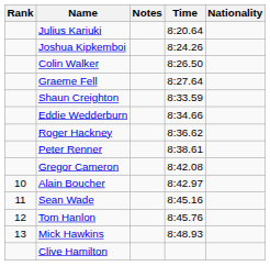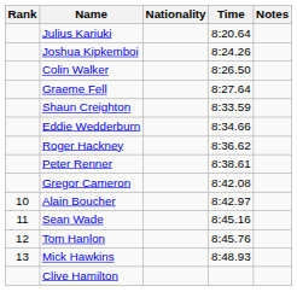 <table class="wikitable sortable" style=" text-align:center">
 <tr>
 <th>Rank</th>
 <th>Name</th>
+<th>Nationality</th>
+<th>Time</th>
 <th>Notes</th>
-<th>Time</th>
-<th>Nationality</th>
 </tr>
 <tr>
 <td></td>
 <td align=left><a href='#'>Julius Kariuki</a></td>
+<td align=left></td>
+<td>8:20.64</td>
 <td></td>
-<td>8:20.64</td>
-<td align=left></td>
 </tr>
 <tr>
 <td></td>
 <td align=left><a href='#'>Joshua Kipkemboi</a></td>
+<td align=left></td>
+<td>8:24.26</td>
 <td></td>
-<td>8:24.26</td>
-<td align=left></td>
 </tr>
 <tr>
 <td></td>
 <td align=left><a href='#'>Colin Walker</a></td>
+<td align=left></td>
+<td>8:26.50</td>
 <td></td>
-<td>8:26.50</td>
-<td align=left></td>
 </tr>
 <tr>
 <td></td>
 <td align=left><a href='#'>Graeme Fell</a></td>
+<td align=left></td>
+<td>8:27.64</td>
 <td></td>
-<td>8:27.64</td>
-<td align=left></td>
 </tr>
 <tr>
 <td></td>
 <td align=left><a href='#'>Shaun Creighton</a></td>
+<td align=left></td>
+<td>8:33.59</td>
 <td></td>
-<td>8:33.59</td>
-<td align=left></td>
 </tr>
 <tr>
 <td></td>
 <td align=left><a href='#'>Eddie Wedderburn</a></td>
+<td align=left></td>
+<td>8:34.66</td>
 <td></td>
-<td>8:34.66</td>
-<td align=left></td>
 </tr>
 <tr>
 <td></td>
 <td align=left><a href='#'>Roger Hackney</a></td>
+<td align=left></td>
+<td>8:36.62</td>
 <td></td>
-<td>8:36.62</td>
-<td align=left></td>
 </tr>
 <tr>
 <td></td>
 <td align=left><a href='#'>Peter Renner</a></td>
+<td align=left></td>
+<td>8:38.61</td>
 <td></td>
-<td>8:38.61</td>
-<td align=left></td>
 </tr>
 <tr>
 <td></td>
 <td align=left><a href='#'>Gregor Cameron</a></td>
+<td align=left></td>
+<td>8:42.08</td>
 <td></td>
-<td>8:42.08</td>
-<td align=left></td>
 </tr>
 <tr>
 <td>10</td>
 <td align=left><a href='#'>Alain Boucher</a></td>
+<td align=left></td>
+<td>8:42.97</td>
 <td></td>
-<td>8:42.97</td>
-<td align=left></td>
 </tr>
 <tr>
 <td>11</td>
 <td align=left><a href='#'>Sean Wade</a></td>
+<td align=left></td>
+<td>8:45.16</td>
 <td></td>
-<td>8:45.16</td>
-<td align=left></td>
 </tr>
 <tr>
 <td>12</td>
 <td align=left><a href='#'>Tom Hanlon</a></td>
+<td align=left></td>
+<td>8:45.76</td>
 <td></td>
-<td>8:45.76</td>
-<td align=left></td>
 </tr>
 <tr>
 <td>13</td>
 <td align=left><a href='#'>Mick Hawkins</a></td>
+<td align=left></td>
+<td>8:48.93</td>
 <td></td>
-<td>8:48.93</td>
-<td align=left></td>
 </tr>
 <tr>
 <td></td>
 <td align=left><a href='#'>Clive Hamilton</a></td>
+<td align=left></td>
 <td></td>
 <td></td>
-<td align=left></td>
 </tr>
 </table>
